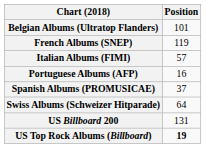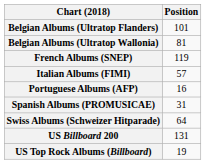 <table class="wikitable sortable plainrowheaders" style="text-align:center">
 <tr>
 <th scope="col">Chart (2018)</th>
 <th scope="col">Position</th>
 </tr>
 <tr>
 <th scope="row">Belgian Albums (Ultratop Flanders)</th>
 <td>101</td>
+</tr>
+<tr>
+<th scope="row">Belgian Albums (Ultratop Wallonia)</th>
+<td>81</td>
 </tr>
 <tr>
 <th scope="row">French Albums (SNEP)</th>
 <td>119</td>
 </tr>
 <tr>
 <th scope="row">Italian Albums (FIMI)</th>
 <td>57</td>
 </tr>
 <tr>
 <th scope="row">Portuguese Albums (AFP)</th>
 <td>16</td>
 </tr>
 <tr>
 <th scope="row">Spanish Albums (PROMUSICAE)</th>
-<td>37</td>
+<td>31</td>
 </tr>
 <tr>
 <th scope="row">Swiss Albums (Schweizer Hitparade)</th>
 <td>64</td>
 </tr>
 <tr>
 <th scope="row">US <em>Billboard</em> 200</th>
 <td>131</td>
 </tr>
 <tr>
 <th scope="row">US Top Rock Albums (<em>Billboard</em>)</th>
-<td><strong>19</strong></td>
+<td>19</td>
 </tr>
 </table>
